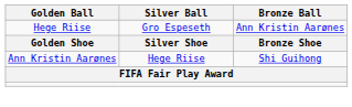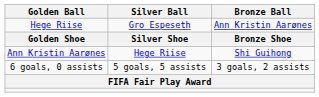 <table class="wikitable" style="margin:auto; text-align:center;">
 <tr>
 <th style="width:33%">Golden Ball</th>
 <th style="width:33%">Silver Ball</th>
 <th style="width:33%">Bronze Ball</th>
 </tr>
 <tr>
 <td> <a href='#'>Hege Riise</a></td>
 <td> <a href='#'>Gro Espeseth</a></td>
 <td> <a href='#'>Ann Kristin Aarønes</a></td>
 </tr>
 <tr>
 <th>Golden Shoe</th>
 <th>Silver Shoe</th>
 <th>Bronze Shoe</th>
 </tr>
 <tr>
 <td> <a href='#'>Ann Kristin Aarønes</a></td>
 <td> <a href='#'>Hege Riise</a></td>
 <td> <a href='#'>Shi Guihong</a></td>
 </tr>
 <tr>
+<td>6 goals, 0 assists</td>
+<td>5 goals, 5 assists</td>
+<td>3 goals, 2 assists</td>
+</tr>
+<tr>
 <th colspan="3">FIFA Fair Play Award</th>
 </tr>
 <tr>
 <td colspan="3"></td>
 </tr>
 </table>
